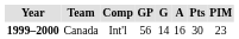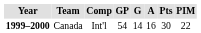 <table BORDER="0" CELLPADDING="3" CELLSPACING="0">
 <tr ALIGN="center" bgcolor="#e0e0e0">
 <th>Year</th>
 <th>Team</th>
 <th>Comp</th>
 <th>GP</th>
 <th>G</th>
 <th>A</th>
 <th>Pts</th>
 <th>PIM</th>
 </tr>
 <tr ALIGN="center">
 <td><strong>1999–2000</strong></td>
 <td>Canada</td>
 <td>Int'l</td>
-<td>56</td>
+<td>54</td>
 <td>14</td>
 <td>16</td>
 <td>30</td>
-<td>23</td>
+<td>22</td>
 </tr>
 </table>
